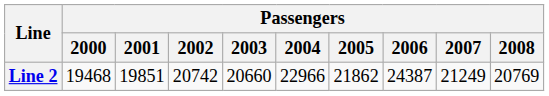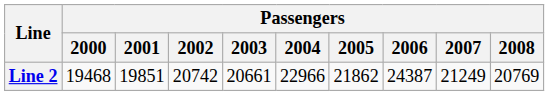 <table class="wikitable" style="text-align: right;">
 <tr>
 <th rowspan="2">Line</th>
 <th colspan="9">Passengers</th>
 </tr>
 <tr>
 <th>2000</th>
 <th>2001</th>
 <th>2002</th>
 <th>2003</th>
 <th>2004</th>
 <th>2005</th>
 <th>2006</th>
 <th>2007</th>
 <th>2008</th>
 </tr>
 <tr>
 <th><a href='#'>Line 2</a></th>
 <td>19468</td>
 <td>19851</td>
 <td>20742</td>
-<td>20660</td>
+<td>20661</td>
 <td>22966</td>
 <td>21862</td>
 <td>24387</td>
 <td>21249</td>
 <td>20769</td>
 </tr>
 </table>
